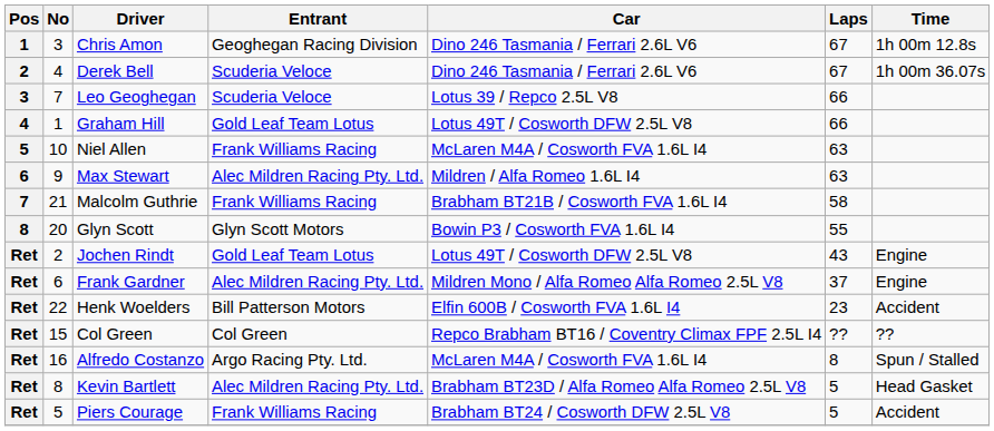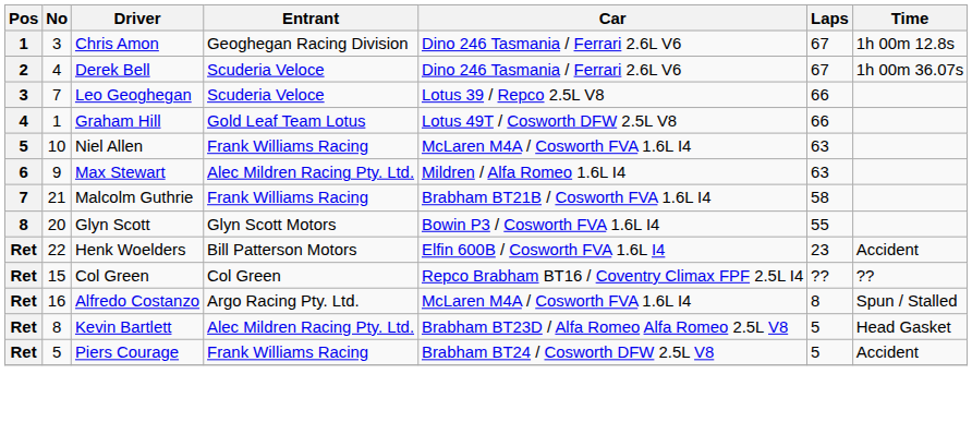 <table class="wikitable" style="font-size: 95%;">
 <tr>
 <th>Pos</th>
 <th>No</th>
 <th>Driver</th>
 <th>Entrant</th>
 <th>Car</th>
 <th>Laps</th>
 <th>Time</th>
 </tr>
 <tr>
 <th>1</th>
 <td align="center">3</td>
 <td> <a href='#'>Chris Amon</a></td>
 <td>Geoghegan Racing Division</td>
 <td><a href='#'>Dino 246 Tasmania</a> / <a href='#'>Ferrari</a> 2.6L V6</td>
 <td>67</td>
 <td>1h 00m 12.8s</td>
 </tr>
 <tr>
 <th>2</th>
 <td align="center">4</td>
 <td> <a href='#'>Derek Bell</a></td>
 <td><a href='#'>Scuderia Veloce</a></td>
 <td><a href='#'>Dino 246 Tasmania</a> / <a href='#'>Ferrari</a> 2.6L V6</td>
 <td>67</td>
 <td>1h 00m 36.07s</td>
 </tr>
 <tr>
 <th>3</th>
 <td align="center">7</td>
 <td> <a href='#'>Leo Geoghegan</a></td>
 <td><a href='#'>Scuderia Veloce</a></td>
 <td><a href='#'>Lotus 39</a> / <a href='#'>Repco</a> 2.5L V8</td>
 <td>66</td>
 <td></td>
 </tr>
 <tr>
 <th>4</th>
 <td align="center">1</td>
 <td> <a href='#'>Graham Hill</a></td>
 <td><a href='#'>Gold Leaf Team Lotus</a></td>
 <td><a href='#'>Lotus 49T</a> / <a href='#'>Cosworth DFW</a> 2.5L V8</td>
 <td>66</td>
 <td></td>
 </tr>
 <tr>
 <th>5</th>
 <td align="center">10</td>
 <td> Niel Allen</td>
 <td><a href='#'>Frank Williams Racing</a></td>
 <td><a href='#'>McLaren M4A</a> / <a href='#'>Cosworth FVA</a> 1.6L I4</td>
 <td>63</td>
 <td></td>
 </tr>
 <tr>
 <th>6</th>
 <td align="center">9</td>
 <td> <a href='#'>Max Stewart</a></td>
 <td><a href='#'>Alec Mildren Racing Pty. Ltd.</a></td>
 <td><a href='#'>Mildren</a> / <a href='#'>Alfa Romeo</a> 1.6L I4</td>
 <td>63</td>
 <td></td>
 </tr>
 <tr>
 <th>7</th>
 <td align="center">21</td>
 <td> Malcolm Guthrie</td>
 <td><a href='#'>Frank Williams Racing</a></td>
 <td><a href='#'>Brabham BT21B</a> / <a href='#'>Cosworth FVA</a> 1.6L I4</td>
 <td>58</td>
 <td></td>
 </tr>
 <tr>
 <th>8</th>
 <td align="center">20</td>
 <td> Glyn Scott</td>
 <td>Glyn Scott Motors</td>
 <td><a href='#'>Bowin P3</a> / <a href='#'>Cosworth FVA</a> 1.6L I4</td>
 <td>55</td>
 <td></td>
 </tr>
 <tr>
 <th>Ret</th>
-<td align="center">2</td>
-<td> <a href='#'>Jochen Rindt</a></td>
-<td><a href='#'>Gold Leaf Team Lotus</a></td>
-<td><a href='#'>Lotus 49T</a> / <a href='#'>Cosworth DFW</a> 2.5L V8</td>
-<td>43</td>
-<td>Engine</td>
-</tr>
-<tr>
-<th>Ret</th>
-<td align="center">6</td>
-<td> <a href='#'>Frank Gardner</a></td>
-<td><a href='#'>Alec Mildren Racing Pty. Ltd.</a></td>
-<td><a href='#'>Mildren Mono</a> / <a href='#'>Alfa Romeo</a> <a href='#'>Alfa Romeo</a> 2.5L <a href='#'>V8</a></td>
-<td>37</td>
-<td>Engine</td>
-</tr>
-<tr>
-<th>Ret</th>
 <td align="center">22</td>
 <td> Henk Woelders</td>
 <td>Bill Patterson Motors</td>
 <td><a href='#'>Elfin 600B</a> / <a href='#'>Cosworth FVA</a> 1.6L <a href='#'>I4</a></td>
 <td>23</td>
 <td>Accident</td>
 </tr>
 <tr>
 <th>Ret</th>
 <td align="center">15</td>
 <td> Col Green</td>
 <td>Col Green</td>
 <td><a href='#'>Repco Brabham</a> BT16 / <a href='#'>Coventry Climax FPF</a> 2.5L I4</td>
 <td>??</td>
 <td>??</td>
 </tr>
 <tr>
 <th>Ret</th>
 <td align="center">16</td>
 <td> <a href='#'>Alfredo Costanzo</a></td>
 <td>Argo Racing Pty. Ltd.</td>
 <td><a href='#'>McLaren M4A</a> / <a href='#'>Cosworth FVA</a> 1.6L I4</td>
 <td>8</td>
 <td>Spun / Stalled</td>
 </tr>
 <tr>
 <th>Ret</th>
 <td align="center">8</td>
 <td> <a href='#'>Kevin Bartlett</a></td>
 <td><a href='#'>Alec Mildren Racing Pty. Ltd.</a></td>
 <td><a href='#'>Brabham BT23D</a> / <a href='#'>Alfa Romeo</a> <a href='#'>Alfa Romeo</a> 2.5L <a href='#'>V8</a></td>
 <td>5</td>
 <td>Head Gasket</td>
 </tr>
 <tr>
 <th>Ret</th>
 <td align="center">5</td>
 <td> <a href='#'>Piers Courage</a></td>
 <td><a href='#'>Frank Williams Racing</a></td>
 <td><a href='#'>Brabham BT24</a> / <a href='#'>Cosworth DFW</a> 2.5L <a href='#'>V8</a></td>
 <td>5</td>
 <td>Accident</td>
 </tr>
 <tr>
 </tr>
 </table>
